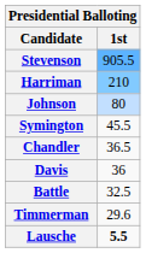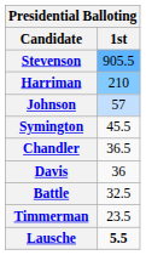 <table class="wikitable sortable" style="text-align:center">
 <tr>
 <th colspan="2"><strong>Presidential Balloting</strong></th>
 </tr>
 <tr>
 <th>Candidate</th>
 <th>1st</th>
 </tr>
 <tr>
 <th><a href='#'>Stevenson</a></th>
 <td style="background:#5cb3ff">905.5</td>
 </tr>
 <tr>
 <th><a href='#'>Harriman</a></th>
 <td style="background:#82caff">210</td>
 </tr>
 <tr>
 <th><a href='#'>Johnson</a></th>
-<td style="background:#c2dfff">80</td>
+<td style="background:#c2dfff">57</td>
 </tr>
 <tr>
 <th><a href='#'>Symington</a></th>
 <td>45.5</td>
 </tr>
 <tr>
 <th><a href='#'>Chandler</a></th>
 <td>36.5</td>
 </tr>
 <tr>
 <th><a href='#'>Davis</a></th>
 <td>36</td>
 </tr>
 <tr>
 <th><a href='#'>Battle</a></th>
 <td>32.5</td>
 </tr>
 <tr>
 <th><a href='#'>Timmerman</a></th>
-<td>29.6</td>
+<td>23.5</td>
 </tr>
 <tr>
 <th><a href='#'>Lausche</a></th>
 <td><strong>5.5</strong></td>
 </tr>
 </table>
